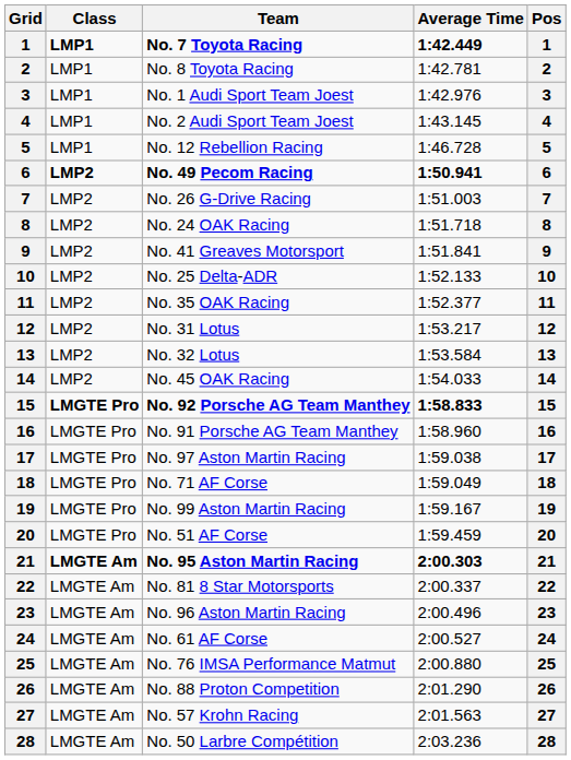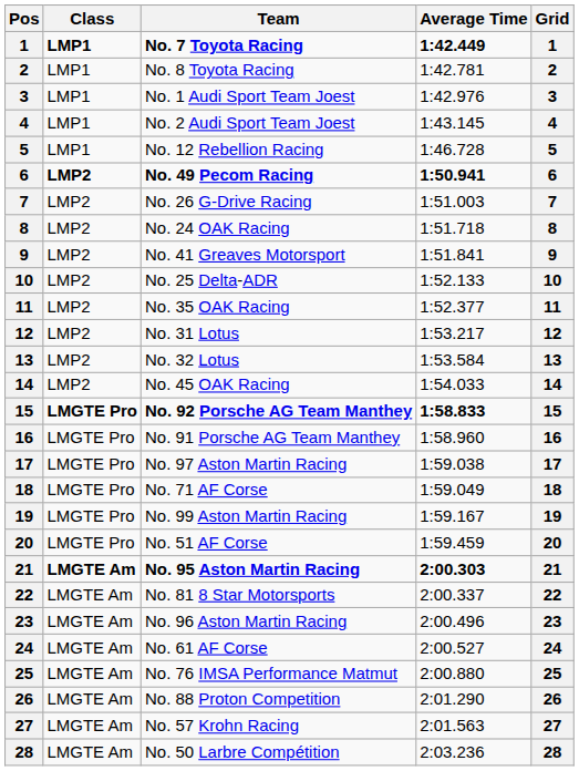 <table class="wikitable" style="font-size: 90%;">
 <tr>
-<th>Grid</th>
+<th>Pos</th>
 <th>Class</th>
 <th>Team</th>
 <th>Average Time</th>
-<th>Pos</th>
+<th>Grid</th>
 </tr>
 <tr style="font-weight:bold">
 <th>1</th>
 <td>LMP1</td>
 <td>No. 7 <a href='#'>Toyota Racing</a></td>
 <td>1:42.449</td>
 <th>1</th>
 </tr>
 <tr>
 <th>2</th>
 <td>LMP1</td>
 <td>No. 8 <a href='#'>Toyota Racing</a></td>
 <td>1:42.781</td>
 <th>2</th>
 </tr>
 <tr>
 <th>3</th>
 <td>LMP1</td>
 <td>No. 1 <a href='#'>Audi Sport Team Joest</a></td>
 <td>1:42.976</td>
 <th>3</th>
 </tr>
 <tr>
 <th>4</th>
 <td>LMP1</td>
 <td>No. 2 <a href='#'>Audi Sport Team Joest</a></td>
 <td>1:43.145</td>
 <th>4</th>
 </tr>
 <tr>
 <th>5</th>
 <td>LMP1</td>
 <td>No. 12 <a href='#'>Rebellion Racing</a></td>
 <td>1:46.728</td>
 <th>5</th>
 </tr>
 <tr style="font-weight:bold">
 <th>6</th>
 <td>LMP2</td>
 <td>No. 49 <a href='#'>Pecom Racing</a></td>
 <td>1:50.941</td>
 <th>6</th>
 </tr>
 <tr>
 <th>7</th>
 <td>LMP2</td>
 <td>No. 26 <a href='#'>G-Drive Racing</a></td>
 <td>1:51.003</td>
 <th>7</th>
 </tr>
 <tr>
 <th>8</th>
 <td>LMP2</td>
 <td>No. 24 <a href='#'>OAK Racing</a></td>
 <td>1:51.718</td>
 <th>8</th>
 </tr>
 <tr>
 <th>9</th>
 <td>LMP2</td>
 <td>No. 41 <a href='#'>Greaves Motorsport</a></td>
 <td>1:51.841</td>
 <th>9</th>
 </tr>
 <tr>
 <th>10</th>
 <td>LMP2</td>
 <td>No. 25 <a href='#'>Delta</a>-<a href='#'>ADR</a></td>
 <td>1:52.133</td>
 <th>10</th>
 </tr>
 <tr>
 <th>11</th>
 <td>LMP2</td>
 <td>No. 35 <a href='#'>OAK Racing</a></td>
 <td>1:52.377</td>
 <th>11</th>
 </tr>
 <tr>
 <th>12</th>
 <td>LMP2</td>
 <td>No. 31 <a href='#'>Lotus</a></td>
 <td>1:53.217</td>
 <th>12</th>
 </tr>
 <tr>
 <th>13</th>
 <td>LMP2</td>
 <td>No. 32 <a href='#'>Lotus</a></td>
 <td>1:53.584</td>
 <th>13</th>
 </tr>
 <tr>
 <th>14</th>
 <td>LMP2</td>
 <td>No. 45 <a href='#'>OAK Racing</a></td>
 <td>1:54.033</td>
 <th>14</th>
 </tr>
 <tr style="font-weight:bold">
 <th>15</th>
 <td>LMGTE Pro</td>
 <td>No. 92 <a href='#'>Porsche AG Team Manthey</a></td>
 <td>1:58.833</td>
 <th>15</th>
 </tr>
 <tr>
 <th>16</th>
 <td>LMGTE Pro</td>
 <td>No. 91 <a href='#'>Porsche AG Team Manthey</a></td>
 <td>1:58.960</td>
 <th>16</th>
 </tr>
 <tr>
 <th>17</th>
 <td>LMGTE Pro</td>
 <td>No. 97 <a href='#'>Aston Martin Racing</a></td>
 <td>1:59.038</td>
 <th>17</th>
 </tr>
 <tr>
 <th>18</th>
 <td>LMGTE Pro</td>
 <td>No. 71 <a href='#'>AF Corse</a></td>
 <td>1:59.049</td>
 <th>18</th>
 </tr>
 <tr>
 <th>19</th>
 <td>LMGTE Pro</td>
 <td>No. 99 <a href='#'>Aston Martin Racing</a></td>
 <td>1:59.167</td>
 <th>19</th>
 </tr>
 <tr>
 <th>20</th>
 <td>LMGTE Pro</td>
 <td>No. 51 <a href='#'>AF Corse</a></td>
 <td>1:59.459</td>
 <th>20</th>
 </tr>
 <tr style="font-weight:bold">
 <th>21</th>
 <td>LMGTE Am</td>
 <td>No. 95 <a href='#'>Aston Martin Racing</a></td>
 <td>2:00.303</td>
 <th>21</th>
 </tr>
 <tr>
 <th>22</th>
 <td>LMGTE Am</td>
 <td>No. 81 <a href='#'>8 Star Motorsports</a></td>
 <td>2:00.337</td>
 <th>22</th>
 </tr>
 <tr>
 <th>23</th>
 <td>LMGTE Am</td>
 <td>No. 96 <a href='#'>Aston Martin Racing</a></td>
 <td>2:00.496</td>
 <th>23</th>
 </tr>
 <tr>
 <th>24</th>
 <td>LMGTE Am</td>
 <td>No. 61 <a href='#'>AF Corse</a></td>
 <td>2:00.527</td>
 <th>24</th>
 </tr>
 <tr>
 <th>25</th>
 <td>LMGTE Am</td>
 <td>No. 76 <a href='#'>IMSA Performance Matmut</a></td>
 <td>2:00.880</td>
 <th>25</th>
 </tr>
 <tr>
 <th>26</th>
 <td>LMGTE Am</td>
 <td>No. 88 <a href='#'>Proton Competition</a></td>
 <td>2:01.290</td>
 <th>26</th>
 </tr>
 <tr>
 <th>27</th>
 <td>LMGTE Am</td>
 <td>No. 57 <a href='#'>Krohn Racing</a></td>
 <td>2:01.563</td>
 <th>27</th>
 </tr>
 <tr>
 <th>28</th>
 <td>LMGTE Am</td>
 <td>No. 50 <a href='#'>Larbre Compétition</a></td>
 <td>2:03.236</td>
 <th>28</th>
 </tr>
 </table>
